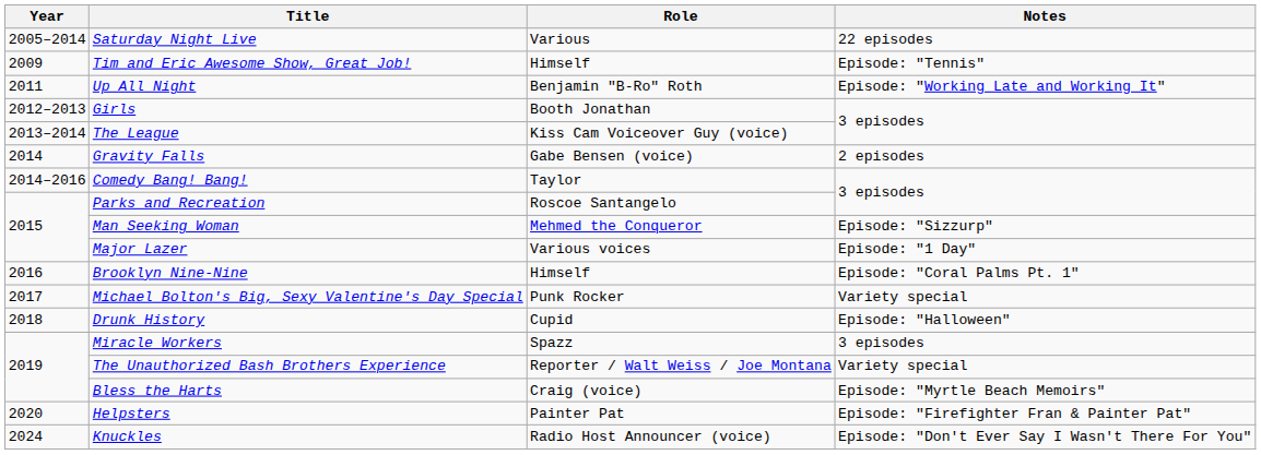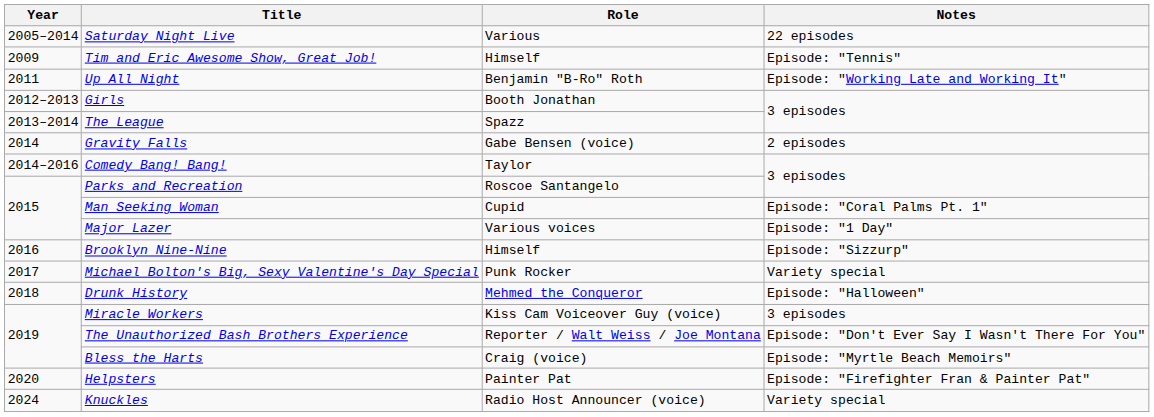 <table class="wikitable">
 <tr>
 <th>Year</th>
 <th>Title</th>
 <th>Role</th>
 <th>Notes</th>
 </tr>
 <tr>
 <td>2005–2014</td>
 <td><em><a href='#'>Saturday Night Live</a></em></td>
 <td>Various</td>
 <td>22 episodes</td>
 </tr>
 <tr>
 <td>2009</td>
 <td><em><a href='#'>Tim and Eric Awesome Show, Great Job!</a></em></td>
 <td>Himself</td>
 <td>Episode: "Tennis"</td>
 </tr>
 <tr>
 <td>2011</td>
 <td><em><a href='#'>Up All Night</a></em></td>
 <td>Benjamin "B-Ro" Roth</td>
 <td>Episode: "<a href='#'>Working Late and Working It</a>"</td>
 </tr>
 <tr>
 <td>2012–2013</td>
 <td><em><a href='#'>Girls</a></em></td>
 <td>Booth Jonathan</td>
 <td rowspan="2">3 episodes</td>
 </tr>
 <tr>
 <td>2013–2014</td>
 <td><em><a href='#'>The League</a></em></td>
-<td>Kiss Cam Voiceover Guy (voice)</td>
+<td>Spazz</td>
 </tr>
 <tr>
 <td>2014</td>
 <td><em><a href='#'>Gravity Falls</a></em></td>
 <td>Gabe Bensen (voice)</td>
 <td>2 episodes</td>
 </tr>
 <tr>
 <td>2014–2016</td>
 <td><em><a href='#'>Comedy Bang! Bang!</a></em></td>
 <td>Taylor</td>
 <td rowspan="2">3 episodes</td>
 </tr>
 <tr>
 <td rowspan="3">2015</td>
 <td><em><a href='#'>Parks and Recreation</a></em></td>
 <td>Roscoe Santangelo</td>
 </tr>
 <tr>
 <td><em><a href='#'>Man Seeking Woman</a></em></td>
-<td><a href='#'>Mehmed the Conqueror</a></td>
-<td>Episode: "Sizzurp"</td>
+<td>Cupid</td>
+<td>Episode: "Coral Palms Pt. 1"</td>
 </tr>
 <tr>
 <td><em><a href='#'>Major Lazer</a></em></td>
 <td>Various voices</td>
 <td>Episode: "1 Day"</td>
 </tr>
 <tr>
 <td>2016</td>
 <td><em><a href='#'>Brooklyn Nine-Nine</a></em></td>
 <td>Himself</td>
-<td>Episode: "Coral Palms Pt. 1"</td>
+<td>Episode: "Sizzurp"</td>
 </tr>
 <tr>
 <td>2017</td>
 <td><em><a href='#'>Michael Bolton's Big, Sexy Valentine's Day Special</a></em></td>
 <td>Punk Rocker</td>
 <td>Variety special</td>
 </tr>
 <tr>
 <td>2018</td>
 <td><em><a href='#'>Drunk History</a></em></td>
-<td>Cupid</td>
+<td><a href='#'>Mehmed the Conqueror</a></td>
 <td>Episode: "Halloween"</td>
 </tr>
 <tr>
 <td rowspan="3">2019</td>
 <td><em><a href='#'>Miracle Workers</a></em></td>
-<td>Spazz</td>
+<td>Kiss Cam Voiceover Guy (voice)</td>
 <td>3 episodes</td>
 </tr>
 <tr>
 <td><em><a href='#'>The Unauthorized Bash Brothers Experience</a></em></td>
 <td>Reporter / <a href='#'>Walt Weiss</a> / <a href='#'>Joe Montana</a></td>
-<td>Variety special</td>
+<td>Episode: "Don't Ever Say I Wasn't There For You"</td>
 </tr>
 <tr>
 <td><em><a href='#'>Bless the Harts</a></em></td>
 <td>Craig (voice)</td>
 <td>Episode: "Myrtle Beach Memoirs"</td>
 </tr>
 <tr>
 <td>2020</td>
 <td><em><a href='#'>Helpsters</a></em></td>
 <td>Painter Pat</td>
 <td>Episode: "Firefighter Fran & Painter Pat"</td>
 </tr>
 <tr>
 <td>2024</td>
 <td><em><a href='#'>Knuckles</a></em></td>
 <td>Radio Host Announcer (voice)</td>
-<td>Episode: "Don't Ever Say I Wasn't There For You"</td>
+<td>Variety special</td>
 </tr>
 </table>
